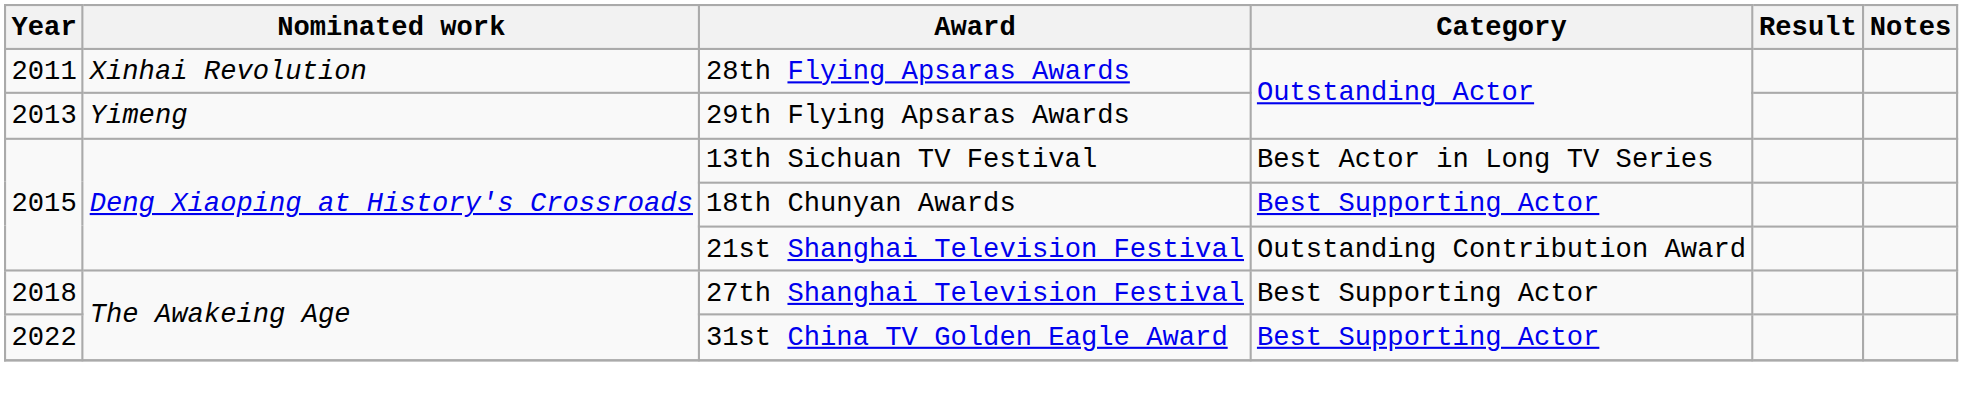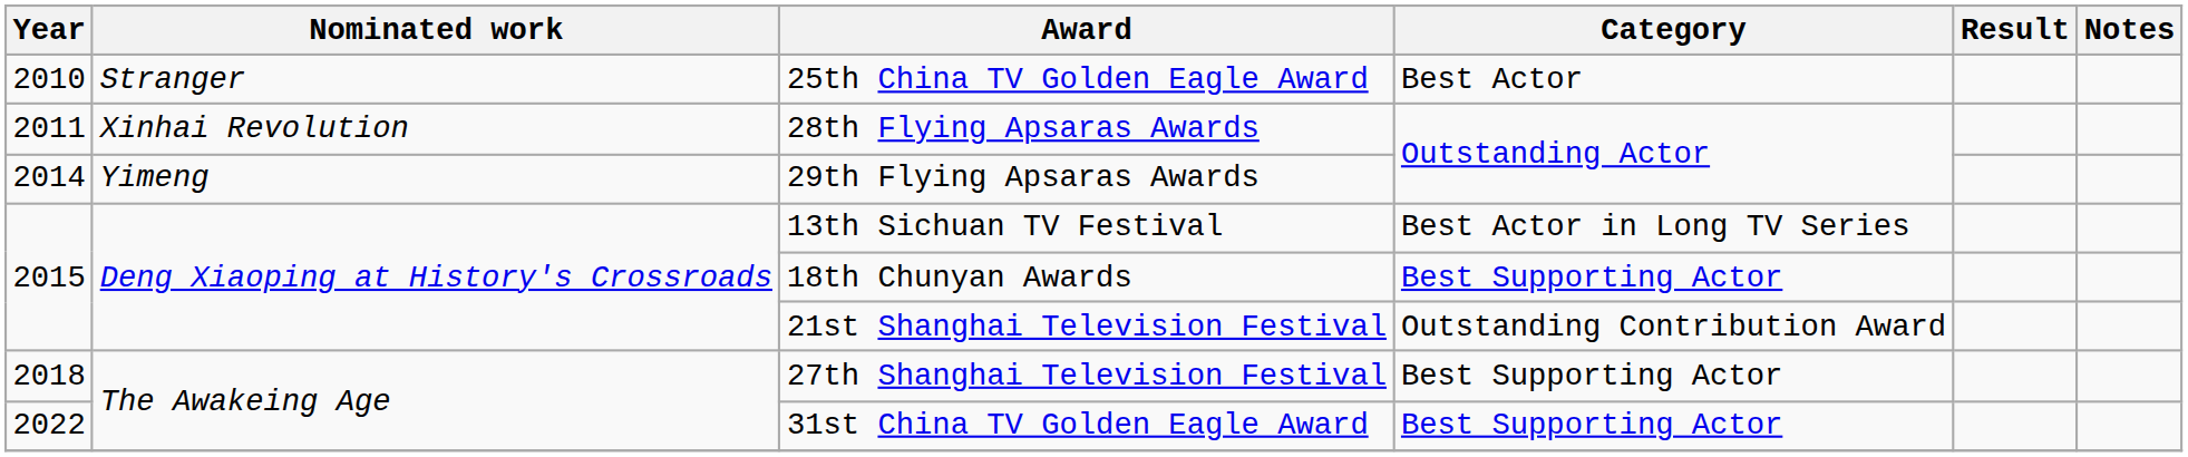 <table class="wikitable">
 <tr>
 <th>Year</th>
 <th>Nominated work</th>
 <th>Award</th>
 <th>Category</th>
 <th>Result</th>
 <th>Notes</th>
 </tr>
 <tr>
+<td>2010</td>
+<td><em>Stranger</em></td>
+<td>25th <a href='#'>China TV Golden Eagle Award</a></td>
+<td>Best Actor</td>
+<td></td>
+<td></td>
+</tr>
+<tr>
 <td>2011</td>
 <td><em>Xinhai Revolution</em></td>
 <td>28th <a href='#'>Flying Apsaras Awards</a></td>
 <td rowspan="2"><a href='#'>Outstanding Actor</a></td>
 <td></td>
 <td></td>
 </tr>
 <tr>
-<td>2013</td>
+<td>2014</td>
 <td><em>Yimeng</em></td>
 <td>29th Flying Apsaras Awards</td>
 <td></td>
 <td></td>
 </tr>
 <tr>
 <td rowspan="3">2015</td>
 <td rowspan="3"><em><a href='#'>Deng Xiaoping at History's Crossroads</a></em></td>
 <td>13th Sichuan TV Festival</td>
 <td>Best Actor in Long TV Series</td>
 <td></td>
 <td></td>
 </tr>
 <tr>
 <td>18th Chunyan Awards</td>
 <td><a href='#'>Best Supporting Actor</a></td>
 <td></td>
 <td></td>
 </tr>
 <tr>
 <td>21st <a href='#'>Shanghai Television Festival</a></td>
 <td>Outstanding Contribution Award</td>
 <td></td>
 <td></td>
 </tr>
 <tr>
 <td>2018</td>
 <td rowspan="2"><em>The Awakeing Age</em></td>
 <td>27th <a href='#'>Shanghai Television Festival</a></td>
 <td>Best Supporting Actor</td>
 <td></td>
 <td></td>
 </tr>
 <tr>
 <td>2022</td>
 <td>31st <a href='#'>China TV Golden Eagle Award</a></td>
 <td><a href='#'>Best Supporting Actor</a></td>
 <td></td>
 <td></td>
 </tr>
 <tr>
 </tr>
 </table>
